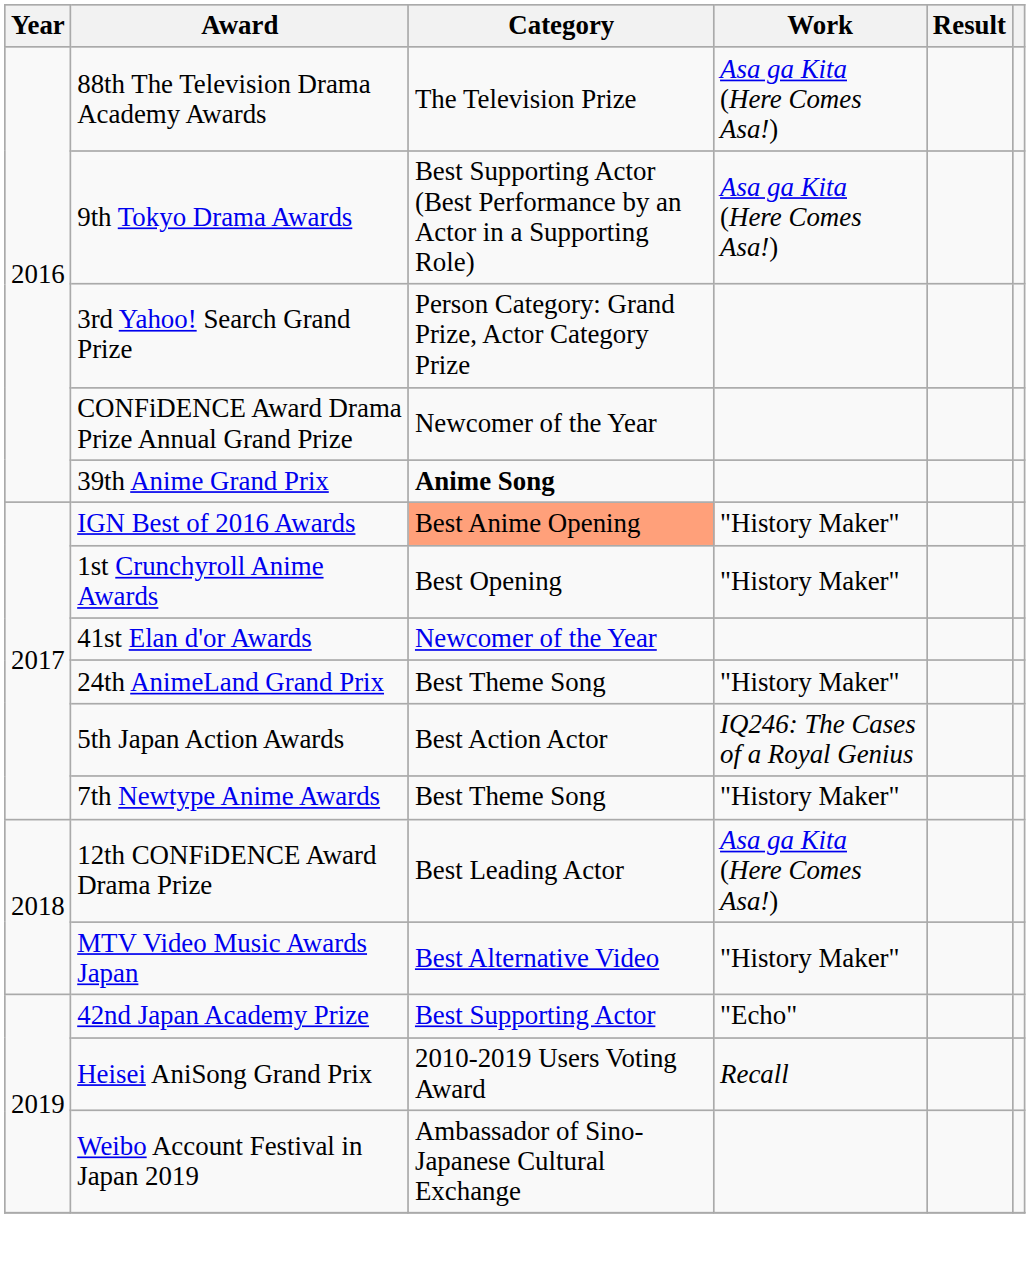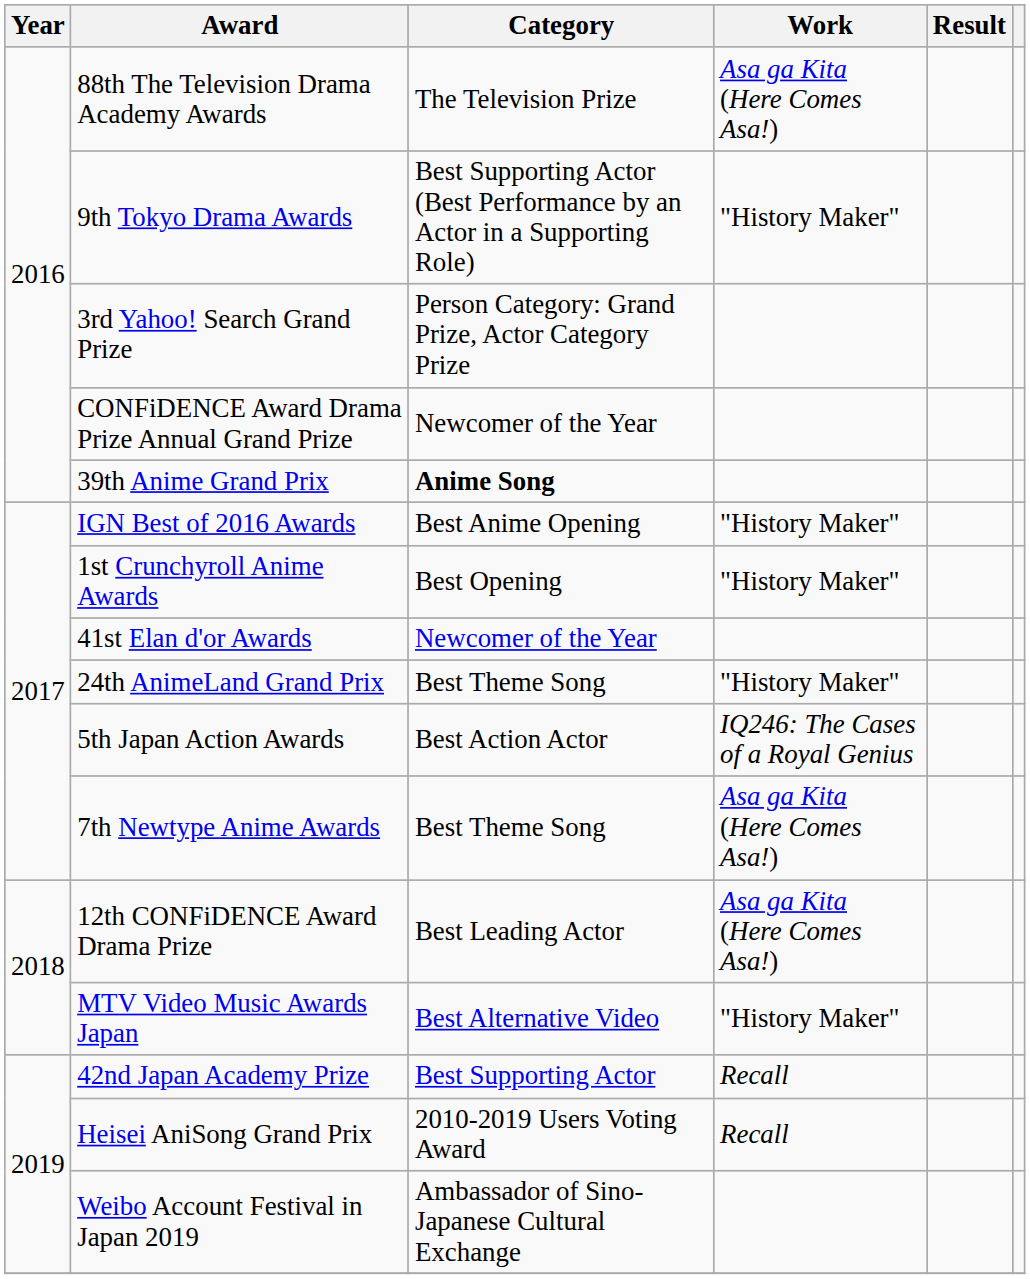 <table class="wikitable sortable">
 <tr>
 <th>Year</th>
 <th>Award</th>
 <th>Category</th>
 <th>Work</th>
 <th>Result</th>
 <th class="unsortable"></th>
 </tr>
 <tr>
 <td rowspan="5">2016</td>
 <td>88th The Television Drama Academy Awards</td>
 <td>The Television Prize</td>
 <td><em><a href='#'>Asa ga Kita</a></em> <br> (<em>Here Comes Asa!</em>)</td>
 <td></td>
 <td></td>
 </tr>
 <tr>
 <td>9th <a href='#'>Tokyo Drama Awards</a></td>
 <td>Best Supporting Actor<br>(Best Performance by an Actor in a Supporting Role)</td>
-<td><em><a href='#'>Asa ga Kita</a></em> <br> (<em>Here Comes Asa!</em>)</td>
+<td>"History Maker"</td>
 <td></td>
 <td></td>
 </tr>
 <tr>
 <td>3rd <a href='#'>Yahoo!</a> Search Grand Prize</td>
 <td>Person Category: Grand Prize, Actor Category Prize</td>
 <td></td>
 <td></td>
 <td></td>
 </tr>
 <tr>
 <td>CONFiDENCE Award Drama Prize Annual Grand Prize</td>
 <td>Newcomer of the Year</td>
 <td></td>
 <td></td>
 <td></td>
 </tr>
 <tr>
 <td>39th <a href='#'>Anime Grand Prix</a></td>
 <td><strong>Anime Song</strong></td>
 <td></td>
 <td></td>
 <td></td>
 </tr>
 <tr>
 <td rowspan="6">2017</td>
 <td><a href='#'>IGN Best of 2016 Awards</a></td>
-<td style="background: lightsalmon;">Best Anime Opening</td>
+<td>Best Anime Opening</td>
 <td>"History Maker"</td>
 <td></td>
 <td></td>
 </tr>
 <tr>
 <td>1st <a href='#'>Crunchyroll Anime Awards</a></td>
 <td>Best Opening</td>
 <td>"History Maker"</td>
 <td></td>
 <td></td>
 </tr>
 <tr>
 <td>41st <a href='#'>Elan d'or Awards</a></td>
 <td><a href='#'>Newcomer of the Year</a></td>
 <td></td>
 <td></td>
 <td></td>
 </tr>
 <tr>
 <td>24th <a href='#'>AnimeLand Grand Prix</a></td>
 <td>Best Theme Song</td>
 <td>"History Maker"</td>
 <td></td>
 <td></td>
 </tr>
 <tr>
 <td>5th Japan Action Awards</td>
 <td>Best Action Actor</td>
 <td><em>IQ246: The Cases of a Royal Genius</em></td>
 <td></td>
 <td></td>
 </tr>
 <tr>
 <td>7th <a href='#'>Newtype Anime Awards</a></td>
 <td>Best Theme Song</td>
-<td>"History Maker"</td>
+<td><em><a href='#'>Asa ga Kita</a></em> <br> (<em>Here Comes Asa!</em>)</td>
 <td></td>
 <td></td>
 </tr>
 <tr>
 <td rowspan="2">2018</td>
 <td>12th CONFiDENCE Award Drama Prize</td>
 <td>Best Leading Actor</td>
 <td><em><a href='#'>Asa ga Kita</a></em> <br> (<em>Here Comes Asa!</em>)</td>
 <td></td>
 <td></td>
 </tr>
 <tr>
 <td><a href='#'>MTV Video Music Awards Japan</a></td>
 <td><a href='#'>Best Alternative Video</a></td>
 <td>"History Maker"</td>
 <td></td>
 <td></td>
 </tr>
 <tr>
 <td rowspan="3">2019</td>
 <td><a href='#'>42nd Japan Academy Prize</a></td>
 <td><a href='#'>Best Supporting Actor</a></td>
-<td>"Echo"</td>
+<td><em>Recall</em></td>
 <td></td>
 <td></td>
 </tr>
 <tr>
 <td><a href='#'>Heisei</a> AniSong Grand Prix</td>
 <td>2010-2019 Users Voting Award</td>
 <td><em>Recall</em></td>
 <td></td>
 <td></td>
 </tr>
 <tr>
 <td><a href='#'>Weibo</a> Account Festival in Japan 2019</td>
 <td>Ambassador of Sino-Japanese Cultural Exchange</td>
 <td></td>
 <td></td>
 <td></td>
 </tr>
 <tr>
 </tr>
 </table>
